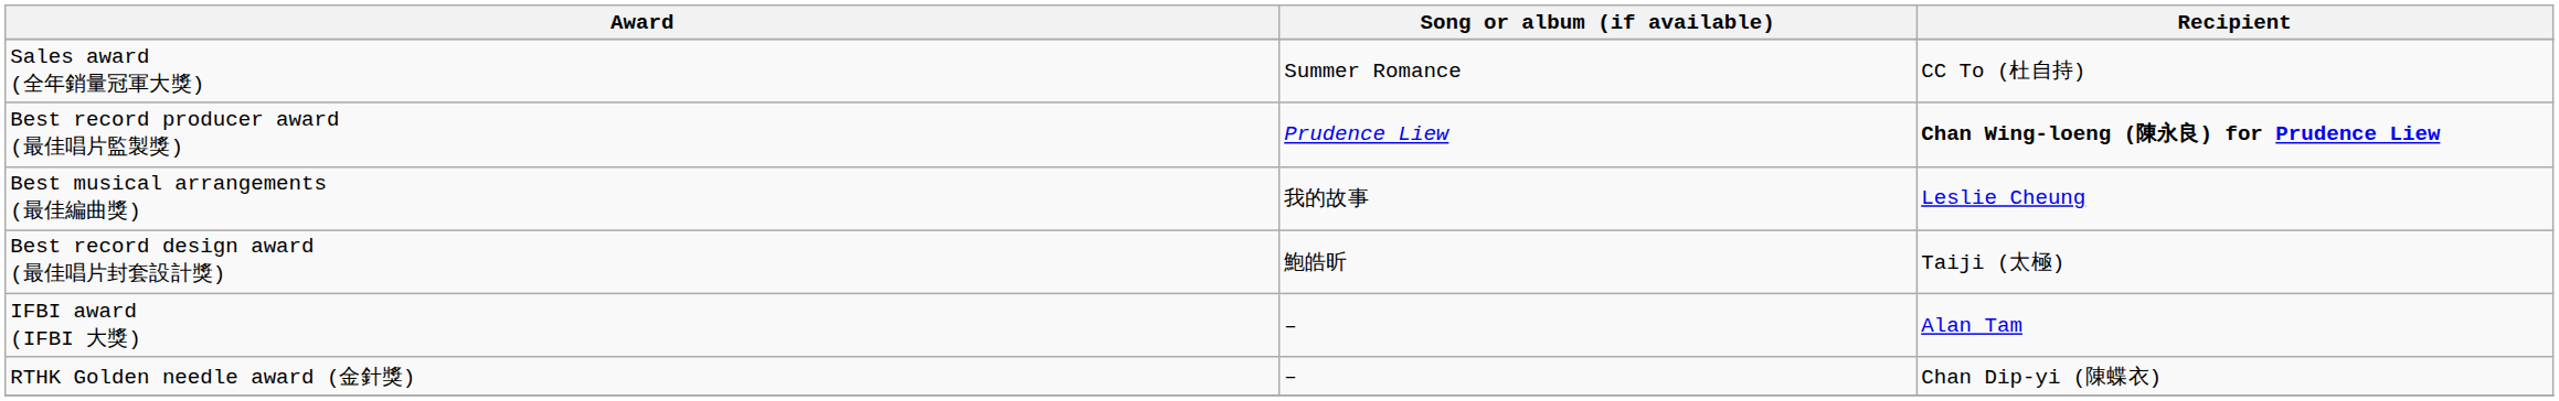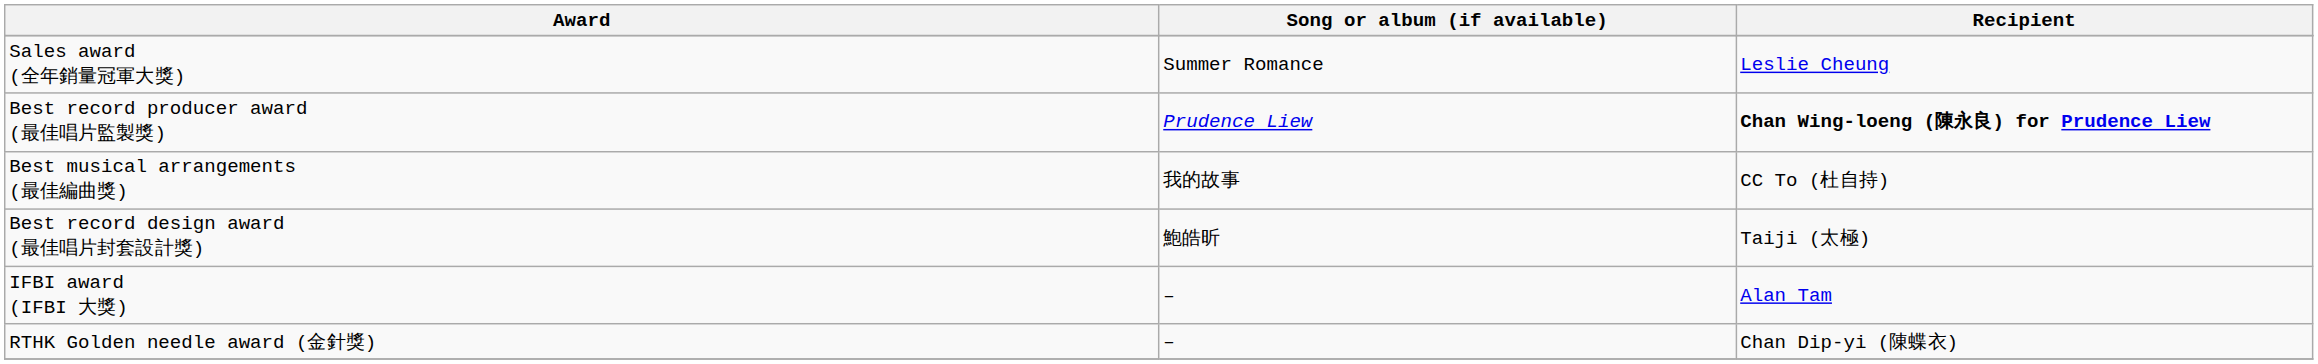 <table class="wikitable">
 <tr>
 <th width=40%>Award</th>
 <th width=20%>Song or album (if available)</th>
 <th width=20%>Recipient</th>
 </tr>
 <tr>
 </tr>
 <tr CD laser award>
 </tr>
 <tr>
 <td>Sales award<br>(全年銷量冠軍大獎)</td>
 <td>Summer Romance</td>
-<td>CC To (杜自持)</td>
+<td><a href='#'>Leslie Cheung</a></td>
 </tr>
 <tr>
 <td>Best record producer award<br>(最佳唱片監製獎)</td>
 <td><em><a href='#'>Prudence Liew</a></em></td>
 <td><strong>Chan Wing-loeng (陳永良) for <a href='#'>Prudence Liew</a></strong></td>
 </tr>
 <tr>
 <td>Best musical arrangements<br>(最佳編曲獎)</td>
 <td>我的故事</td>
-<td><a href='#'>Leslie Cheung</a></td>
+<td>CC To (杜自持)</td>
 </tr>
 <tr>
 <td>Best record design award<br>(最佳唱片封套設計獎)</td>
 <td>鮑皓昕</td>
 <td>Taiji (太極)</td>
 </tr>
 <tr>
 <td>IFBI award<br>(IFBI 大獎)</td>
 <td>–</td>
 <td><a href='#'>Alan Tam</a></td>
 </tr>
 <tr>
 <td>RTHK Golden needle award (金針獎)</td>
 <td>–</td>
 <td>Chan Dip-yi (陳蝶衣)</td>
 </tr>
 <tr>
 </tr>
 </table>
